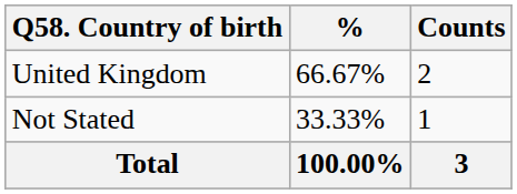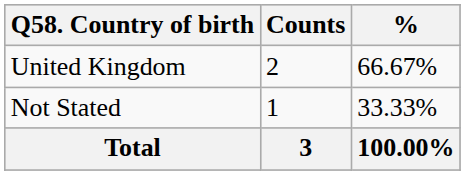 <table class="wikitable sortable">
 <tr>
 <th>Q58. Country of birth</th>
+<th>Counts</th>
 <th>%</th>
-<th>Counts</th>
 </tr>
 <tr>
 <td>United Kingdom</td>
+<td>2</td>
 <td>66.67%</td>
-<td>2</td>
 </tr>
 <tr>
 <td>Not Stated</td>
+<td>1</td>
 <td>33.33%</td>
-<td>1</td>
 </tr>
 <tr>
 <th>Total</th>
+<th>3</th>
 <th>100.00%</th>
-<th>3</th>
 </tr>
 </table>
